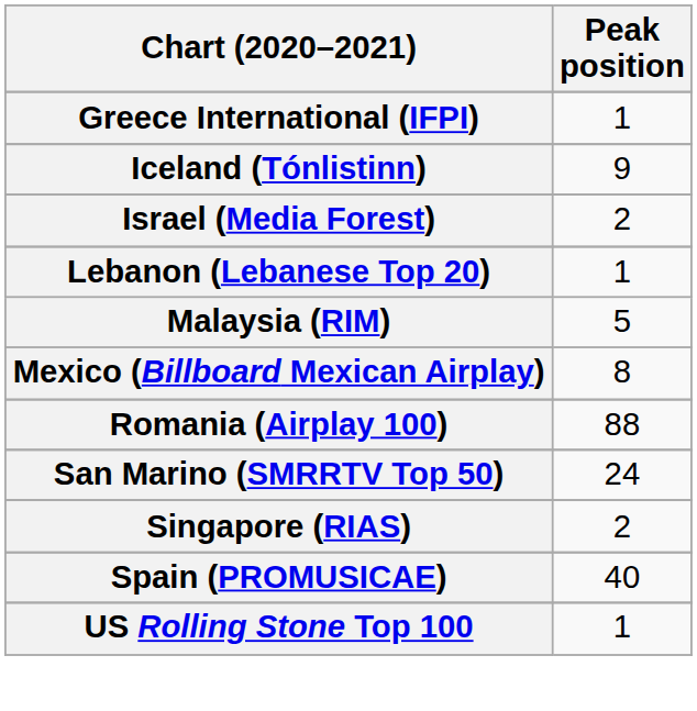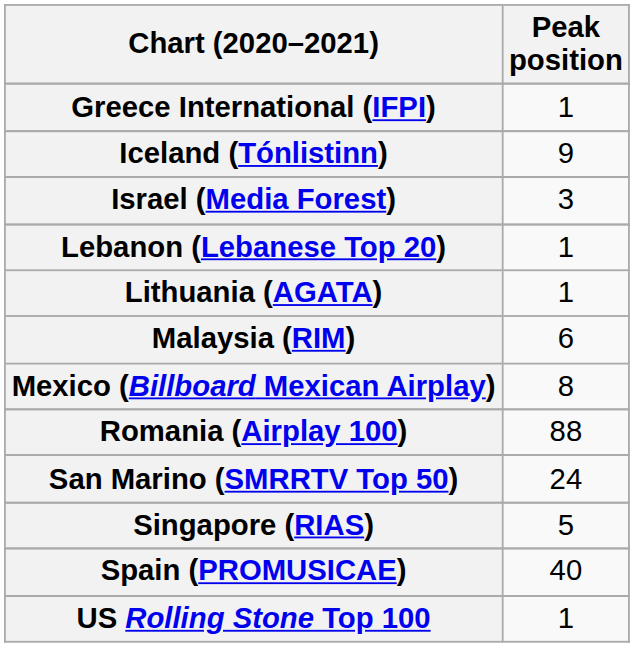 <table class="wikitable sortable plainrowheaders" style="text-align:center">
 <tr>
 <th scope="col">Chart (2020–2021)</th>
 <th scope="col">Peak<br>position</th>
 </tr>
 <tr>
 </tr>
 <tr>
 </tr>
 <tr>
 </tr>
 <tr>
 </tr>
 <tr>
 </tr>
 <tr>
 </tr>
 <tr>
 </tr>
 <tr>
 </tr>
 <tr>
 </tr>
 <tr>
 </tr>
 <tr>
 </tr>
 <tr>
 </tr>
 <tr>
 </tr>
 <tr>
 </tr>
 <tr>
 </tr>
 <tr>
 <th scope="row">Greece International (<a href='#'>IFPI</a>)</th>
 <td>1</td>
 </tr>
 <tr>
 </tr>
 <tr>
 </tr>
 <tr>
 </tr>
 <tr>
 <th scope="row">Iceland (<a href='#'>Tónlistinn</a>)</th>
 <td>9</td>
 </tr>
 <tr>
 </tr>
 <tr>
 <th scope="row">Israel (<a href='#'>Media Forest</a>)</th>
-<td>2</td>
+<td>3</td>
 </tr>
 <tr>
 </tr>
 <tr>
 </tr>
 <tr>
 </tr>
 <tr>
 <th scope="row">Lebanon (<a href='#'>Lebanese Top 20</a>)</th>
 <td>1</td>
 </tr>
 <tr>
+<th scope="row">Lithuania (<a href='#'>AGATA</a>)</th>
+<td>1</td>
+</tr>
+<tr>
 <th scope="row">Malaysia (<a href='#'>RIM</a>)</th>
-<td>5</td>
+<td>6</td>
 </tr>
 <tr>
 <th scope="row">Mexico (<a href='#'><em>Billboard</em> Mexican Airplay</a>)</th>
 <td>8</td>
 </tr>
 <tr>
 </tr>
 <tr>
 </tr>
 <tr>
 </tr>
 <tr>
 </tr>
 <tr>
 </tr>
 <tr>
 </tr>
 <tr>
 <th scope="row">Romania (<a href='#'>Airplay 100</a>)</th>
 <td>88</td>
 </tr>
 <tr>
 </tr>
 <tr>
 <th scope="row">San Marino (<a href='#'>SMRRTV Top 50</a>)</th>
 <td>24</td>
 </tr>
 <tr>
 </tr>
 <tr>
 <th scope="row">Singapore (<a href='#'>RIAS</a>)</th>
-<td>2</td>
+<td>5</td>
 </tr>
 <tr>
 </tr>
 <tr>
 </tr>
 <tr>
 <th scope="row">Spain (<a href='#'>PROMUSICAE</a>)</th>
 <td>40</td>
 </tr>
 <tr>
 </tr>
 <tr>
 </tr>
 <tr>
 </tr>
 <tr>
 </tr>
 <tr>
 </tr>
 <tr>
 </tr>
 <tr>
 </tr>
 <tr>
 </tr>
 <tr>
 </tr>
 <tr>
 <th scope="row">US <a href='#'><em>Rolling Stone</em> Top 100</a></th>
 <td>1</td>
 </tr>
 </table>
